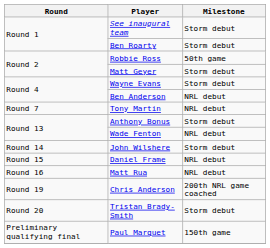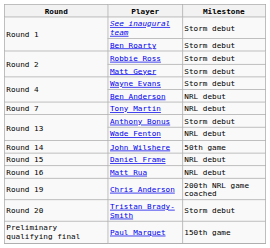 <table class="wikitable"  style="font-size:80%; width:40%;">
 <tr>
 <th>Round</th>
 <th>Player</th>
 <th>Milestone</th>
 </tr>
 <tr>
 <td rowspan=2>Round 1</td>
 <td><em><a href='#'>See inaugural team</a></em></td>
 <td>Storm debut</td>
 </tr>
 <tr>
 <td><a href='#'>Ben Roarty</a></td>
 <td>Storm debut</td>
 </tr>
 <tr>
 <td rowspan=2>Round 2</td>
 <td><a href='#'>Robbie Ross</a></td>
-<td>50th game</td>
+<td>Storm debut</td>
 </tr>
 <tr>
 <td><a href='#'>Matt Geyer</a></td>
 <td>Storm debut</td>
 </tr>
 <tr>
 <td rowspan=2>Round 4</td>
 <td><a href='#'>Wayne Evans</a></td>
 <td>Storm debut</td>
 </tr>
 <tr>
 <td><a href='#'>Ben Anderson</a></td>
 <td>NRL debut</td>
 </tr>
 <tr>
 <td>Round 7</td>
 <td><a href='#'>Tony Martin</a></td>
 <td>NRL debut</td>
 </tr>
 <tr>
 <td rowspan=2>Round 13</td>
 <td><a href='#'>Anthony Bonus</a></td>
 <td>Storm debut</td>
 </tr>
 <tr>
 <td><a href='#'>Wade Fenton</a></td>
 <td>NRL debut</td>
 </tr>
 <tr>
 <td>Round 14</td>
 <td><a href='#'>John Wilshere</a></td>
-<td>Storm debut</td>
+<td>50th game</td>
 </tr>
 <tr>
 <td>Round 15</td>
 <td><a href='#'>Daniel Frame</a></td>
 <td>NRL debut</td>
 </tr>
 <tr>
 <td>Round 16</td>
 <td><a href='#'>Matt Rua</a></td>
 <td>NRL debut</td>
 </tr>
 <tr>
 <td>Round 19</td>
 <td><a href='#'>Chris Anderson</a></td>
 <td>200th NRL game coached</td>
 </tr>
 <tr>
 <td>Round 20</td>
 <td><a href='#'>Tristan Brady-Smith</a></td>
 <td>Storm debut</td>
 </tr>
 <tr>
 <td>Preliminary qualifying final</td>
 <td><a href='#'>Paul Marquet</a></td>
 <td>150th game</td>
 </tr>
 <tr>
 </tr>
 </table>
